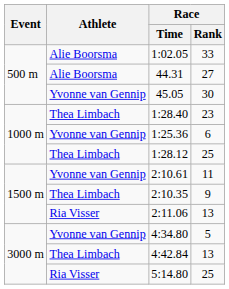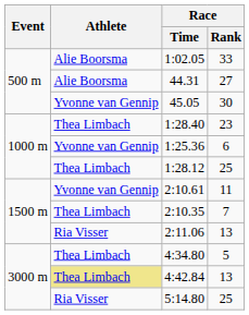 <table class="wikitable" border="1" style="font-size:90%">
 <tr>
 <th rowspan=2>Event</th>
 <th rowspan=2>Athlete</th>
 <th colspan=2>Race</th>
 </tr>
 <tr>
 <th>Time</th>
 <th>Rank</th>
 </tr>
 <tr>
 <td rowspan=3>500 m</td>
 <td><a href='#'>Alie Boorsma</a></td>
 <td align=center>1:02.05</td>
 <td align=center>33</td>
 </tr>
 <tr>
 <td><a href='#'>Alie Boorsma</a></td>
 <td align=center>44.31</td>
 <td align=center>27</td>
 </tr>
 <tr>
 <td><a href='#'>Yvonne van Gennip</a></td>
 <td align=center>45.05</td>
 <td align=center>30</td>
 </tr>
 <tr>
 <td rowspan=3>1000 m</td>
 <td><a href='#'>Thea Limbach</a></td>
 <td align=center>1:28.40</td>
 <td align=center>23</td>
 </tr>
 <tr>
 <td><a href='#'>Yvonne van Gennip</a></td>
 <td align=center>1:25.36</td>
 <td align=center>6</td>
 </tr>
 <tr>
 <td><a href='#'>Thea Limbach</a></td>
 <td align=center>1:28.12</td>
 <td align=center>25</td>
 </tr>
 <tr>
 <td rowspan=3>1500 m</td>
 <td><a href='#'>Yvonne van Gennip</a></td>
 <td align=center>2:10.61</td>
 <td align=center>11</td>
 </tr>
 <tr>
 <td><a href='#'>Thea Limbach</a></td>
 <td align=center>2:10.35</td>
-<td align=center>9</td>
+<td align=center>7</td>
 </tr>
 <tr>
 <td><a href='#'>Ria Visser</a></td>
 <td align=center>2:11.06</td>
 <td align=center>13</td>
 </tr>
 <tr>
 <td rowspan=3>3000 m</td>
-<td><a href='#'>Yvonne van Gennip</a></td>
+<td><a href='#'>Thea Limbach</a></td>
 <td align=center>4:34.80</td>
 <td align=center>5</td>
 </tr>
 <tr>
-<td><a href='#'>Thea Limbach</a></td>
+<td style="background: khaki;"><a href='#'>Thea Limbach</a></td>
 <td align=center>4:42.84</td>
 <td align=center>13</td>
 </tr>
 <tr>
 <td><a href='#'>Ria Visser</a></td>
 <td align=center>5:14.80</td>
 <td align=center>25</td>
 </tr>
 </table>
